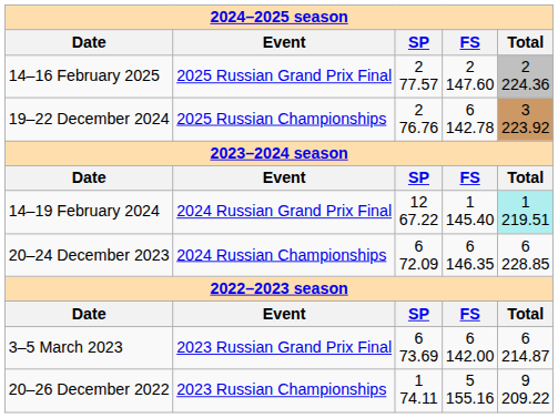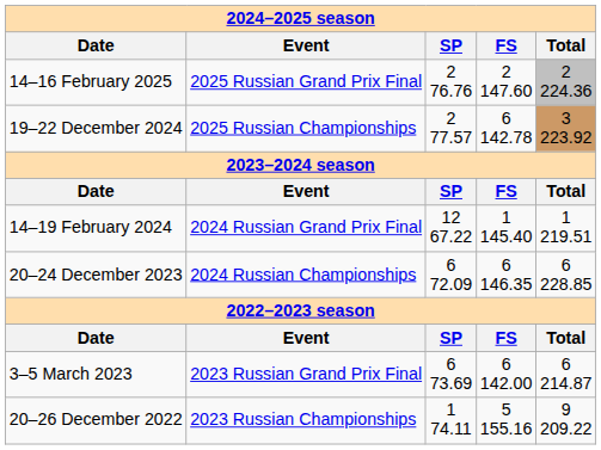 <table class="wikitable">
 <tr>
 <td style="background-color: #ffdead; " colspan=5 align=center><a href='#'><strong>2024–2025 season</strong></a></td>
 </tr>
 <tr>
 <th>Date</th>
 <th>Event</th>
 <th><a href='#'>SP</a></th>
 <th><a href='#'>FS</a></th>
 <th>Total</th>
 </tr>
 <tr>
 <td>14–16 February 2025</td>
 <td><a href='#'>2025 Russian Grand Prix Final</a></td>
-<td align=center>2 <br> 77.57</td>
+<td align=center>2 <br> 76.76</td>
 <td align=center>2 <br> 147.60</td>
 <td align=center bgcolor=silver>2 <br> 224.36</td>
 </tr>
 <tr>
 <td>19–22 December 2024</td>
 <td><a href='#'>2025 Russian Championships</a></td>
-<td align=center>2 <br> 76.76</td>
+<td align=center>2 <br> 77.57</td>
 <td align=center>6 <br> 142.78</td>
 <td align=center bgcolor=cc9966>3 <br> 223.92</td>
 </tr>
 <tr>
 <td style="background-color: #ffdead; " colspan=5 align=center><a href='#'><strong>2023–2024 season</strong></a></td>
 </tr>
 <tr>
 <th>Date</th>
 <th>Event</th>
 <th><a href='#'>SP</a></th>
 <th><a href='#'>FS</a></th>
 <th>Total</th>
 </tr>
 <tr>
 <td>14–19 February 2024</td>
 <td><a href='#'>2024 Russian Grand Prix Final</a></td>
 <td align=center>12 <br> 67.22</td>
 <td align=center>1 <br> 145.40</td>
-<td align=center style="background: paleturquoise;">1 <br> 219.51</td>
+<td align=center>1 <br> 219.51</td>
 </tr>
 <tr>
 <td>20–24 December 2023</td>
 <td><a href='#'>2024 Russian Championships</a></td>
 <td align=center>6 <br> 72.09</td>
 <td align=center>6 <br> 146.35</td>
 <td align=center>6 <br> 228.85</td>
 </tr>
 <tr>
 <td style="background-color: #ffdead; " colspan=5 align=center><a href='#'><strong>2022–2023 season</strong></a></td>
 </tr>
 <tr>
 <th>Date</th>
 <th>Event</th>
 <th><a href='#'>SP</a></th>
 <th><a href='#'>FS</a></th>
 <th>Total</th>
 </tr>
 <tr>
 <td>3–5 March 2023</td>
 <td><a href='#'>2023 Russian Grand Prix Final</a></td>
 <td align=center>6 <br> 73.69</td>
 <td align=center>6 <br> 142.00</td>
 <td align=center>6 <br> 214.87</td>
 </tr>
 <tr>
 <td>20–26 December 2022</td>
 <td><a href='#'>2023 Russian Championships</a></td>
 <td align=center>1 <br> 74.11</td>
 <td align=center>5 <br> 155.16</td>
 <td align=center>9 <br> 209.22</td>
 </tr>
 </table>
